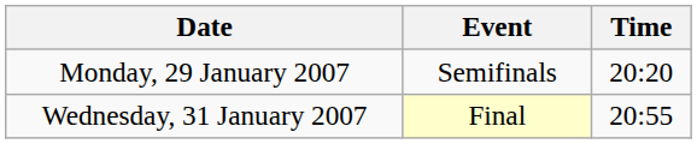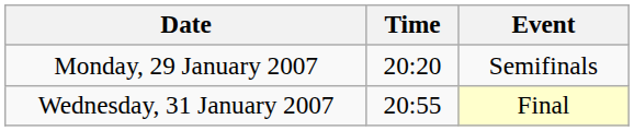 <table class = "wikitable" style="text-align:center;">
 <tr>
 <th width=220>Date</th>
+<th width=50>Time</th>
 <th width=100>Event</th>
-<th width=50>Time</th>
 </tr>
 <tr>
 <td>Monday, 29 January 2007</td>
+<td>20:20</td>
 <td>Semifinals</td>
-<td>20:20</td>
 </tr>
 <tr>
 <td>Wednesday, 31 January 2007</td>
+<td>20:55</td>
 <td bgcolor=ffffcc>Final</td>
-<td>20:55</td>
 </tr>
 </table>
